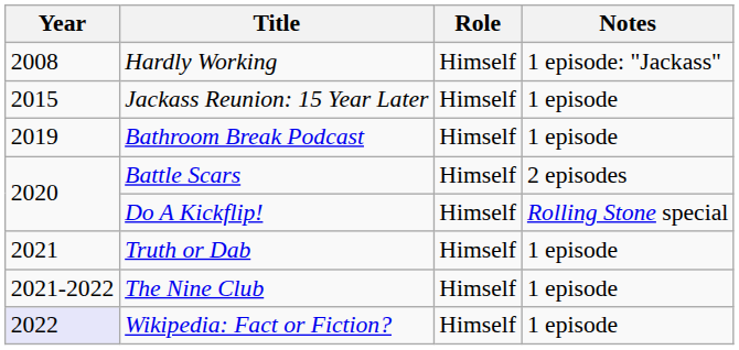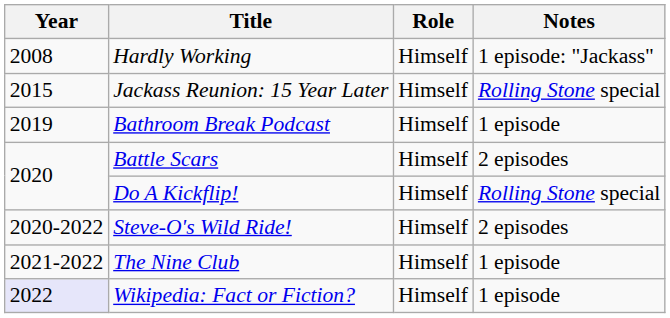 <table class="wikitable">
 <tr>
 <th>Year</th>
 <th>Title</th>
 <th>Role</th>
 <th>Notes</th>
 </tr>
 <tr>
 <td>2008</td>
 <td><em>Hardly Working</em></td>
 <td>Himself</td>
 <td>1 episode: "Jackass"</td>
 </tr>
 <tr>
 <td>2015</td>
 <td><em>Jackass Reunion: 15 Year Later</em></td>
 <td>Himself</td>
-<td>1 episode</td>
+<td><em><a href='#'>Rolling Stone</a></em> special</td>
 </tr>
 <tr>
 <td>2019</td>
 <td><em><a href='#'>Bathroom Break Podcast</a></em></td>
 <td>Himself</td>
 <td>1 episode</td>
 </tr>
 <tr>
 <td rowspan="2">2020</td>
 <td><em><a href='#'>Battle Scars</a></em></td>
 <td>Himself</td>
 <td>2 episodes</td>
 </tr>
 <tr>
 <td><em><a href='#'>Do A Kickflip!</a></em></td>
 <td>Himself</td>
 <td><em><a href='#'>Rolling Stone</a></em> special</td>
 </tr>
 <tr>
-<td>2021</td>
-<td><em><a href='#'>Truth or Dab</a></em></td>
+<td>2020-2022</td>
+<td><em><a href='#'>Steve-O's Wild Ride!</a></em></td>
 <td>Himself</td>
-<td>1 episode</td>
+<td>2 episodes</td>
 </tr>
 <tr>
 <td>2021-2022</td>
 <td><em><a href='#'>The Nine Club</a></em></td>
 <td>Himself</td>
 <td>1 episode</td>
 </tr>
 <tr>
 <td style="background: lavender;">2022</td>
 <td><em><a href='#'>Wikipedia: Fact or Fiction?</a></em></td>
 <td>Himself</td>
 <td>1 episode</td>
 </tr>
 </table>
